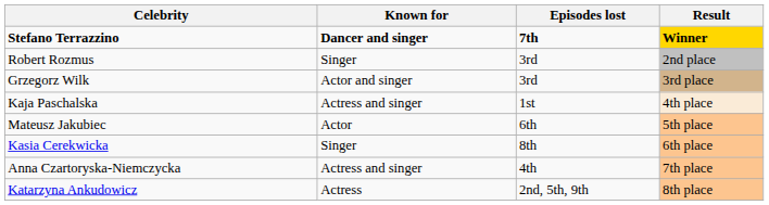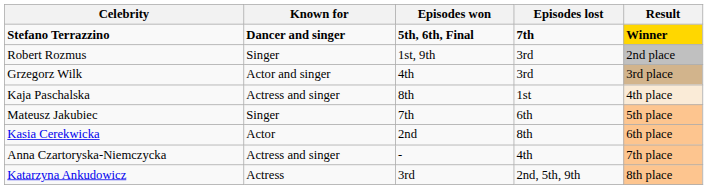 <table class="wikitable" style="font-size:100%; width:70%;">
 <tr>
 <th>Celebrity</th>
 <th>Known for</th>
+<th>Episodes won</th>
 <th>Episodes lost</th>
 <th>Result</th>
 </tr>
 <tr>
 <td><strong>Stefano Terrazzino</strong></td>
 <td><strong>Dancer and singer</strong></td>
+<td><strong>5th, 6th, Final</strong></td>
 <td><strong>7th</strong></td>
 <td bgcolor=gold><strong>Winner</strong></td>
 </tr>
 <tr>
 <td>Robert Rozmus</td>
 <td>Singer</td>
+<td>1st, 9th</td>
 <td>3rd</td>
 <td bgcolor=silver>2nd place</td>
 </tr>
 <tr>
 <td>Grzegorz Wilk</td>
 <td>Actor and singer</td>
+<td>4th</td>
 <td>3rd</td>
 <td bgcolor=tan>3rd place</td>
 </tr>
 <tr>
 <td>Kaja Paschalska</td>
 <td>Actress and singer</td>
+<td>8th</td>
 <td>1st</td>
 <td bgcolor=antiquewhite>4th place</td>
 </tr>
 <tr>
 <td>Mateusz Jakubiec</td>
-<td>Actor</td>
+<td>Singer</td>
+<td>7th</td>
 <td>6th</td>
 <td style="background:#fdc58f;">5th place</td>
 </tr>
 <tr>
 <td><a href='#'>Kasia Cerekwicka</a></td>
-<td>Singer</td>
+<td>Actor</td>
+<td>2nd</td>
 <td>8th</td>
 <td style="background:#fdc58f;">6th place</td>
 </tr>
 <tr>
 <td>Anna Czartoryska-Niemczycka</td>
 <td>Actress and singer</td>
+<td>-</td>
 <td>4th</td>
 <td style="background:#fdc58f;">7th place</td>
 </tr>
 <tr>
 <td><a href='#'>Katarzyna Ankudowicz</a></td>
 <td>Actress</td>
+<td>3rd</td>
 <td>2nd, 5th, 9th</td>
 <td style="background:#fdc58f;">8th place</td>
 </tr>
 </table>
